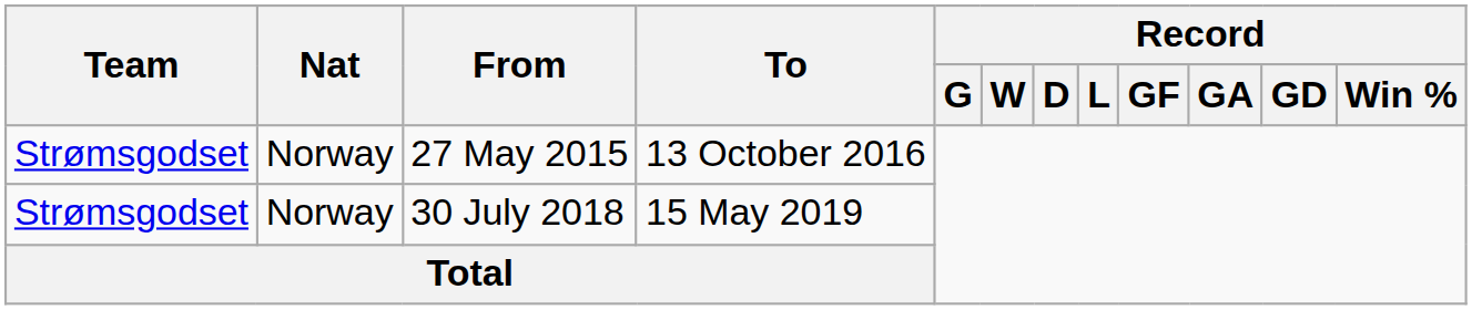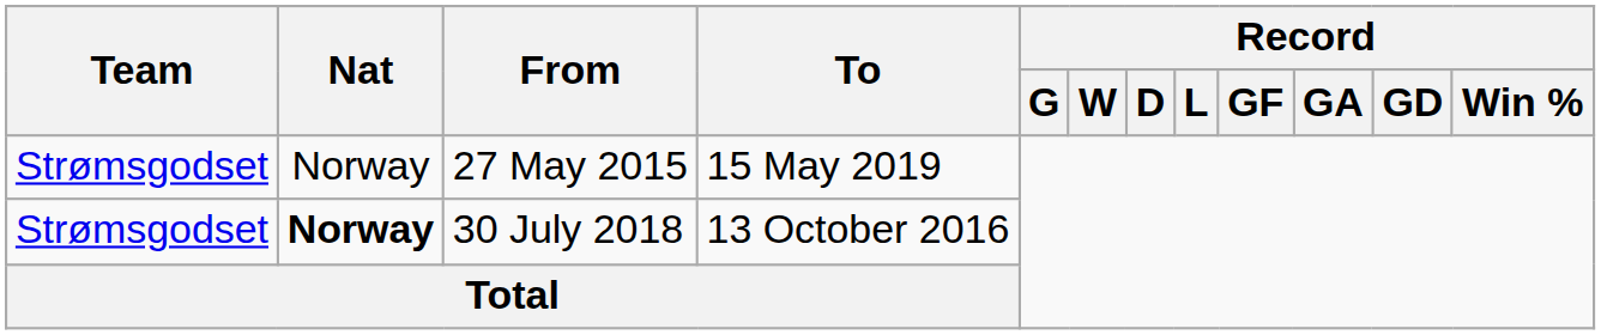 <table class="wikitable" style="text-align: center">
 <tr>
 <th rowspan="2">Team</th>
 <th rowspan="2" style="width:50px;">Nat</th>
 <th rowspan="2">From</th>
 <th rowspan="2">To</th>
 <th colspan="8">Record</th>
 </tr>
 <tr>
 <th>G</th>
 <th>W</th>
 <th>D</th>
 <th>L</th>
 <th>GF</th>
 <th>GA</th>
 <th>GD</th>
 <th>Win %</th>
 </tr>
 <tr>
 <td align="left"><a href='#'>Strømsgodset</a></td>
 <td>Norway</td>
 <td align=left>27 May 2015</td>
-<td align=left>13 October 2016<br></td>
+<td align=left>15 May 2019<br></td>
 </tr>
 <tr>
 <td align="left"><a href='#'>Strømsgodset</a></td>
-<td>Norway</td>
+<td><strong>Norway</strong></td>
 <td align=left>30 July 2018</td>
-<td align=left>15 May 2019<br></td>
+<td align=left>13 October 2016<br></td>
 </tr>
 <tr>
 <th colspan="4">Total<br></th>
 </tr>
 </table>
